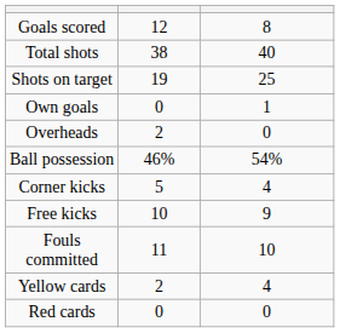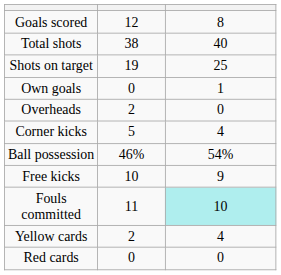 <table class="wikitable" style="text-align: center">
 <tr>
 <th width=100></th>
 <th width=70></th>
 <th width=120></th>
 </tr>
 <tr>
 <td>Goals scored </td>
 <td>12</td>
 <td>8</td>
 </tr>
 <tr>
 <td>Total shots</td>
 <td>38</td>
 <td>40</td>
 </tr>
 <tr>
 <td>Shots on target</td>
 <td>19</td>
 <td>25</td>
 </tr>
 <tr>
 <td>Own goals</td>
 <td>0</td>
 <td>1</td>
 </tr>
 <tr>
 <td>Overheads</td>
 <td>2</td>
 <td>0</td>
 </tr>
 <tr>
+<td>Corner kicks</td>
+<td>5</td>
+<td>4</td>
+</tr>
+<tr>
 <td>Ball possession</td>
 <td>46%</td>
 <td>54%</td>
-</tr>
-<tr>
-<td>Corner kicks</td>
-<td>5</td>
-<td>4</td>
 </tr>
 <tr>
 <td>Free kicks</td>
 <td>10</td>
 <td>9</td>
 </tr>
 <tr>
 <td>Fouls committed</td>
 <td>11</td>
-<td>10</td>
+<td style="background: paleturquoise;">10</td>
 </tr>
 <tr>
 <td>Yellow cards </td>
 <td>2</td>
 <td>4</td>
 </tr>
 <tr>
 <td>Red cards </td>
 <td>0</td>
 <td>0</td>
 </tr>
 </table>
